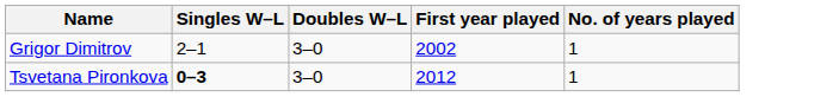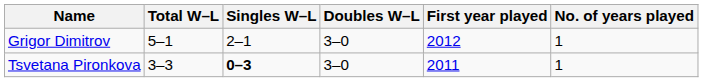 <table class="sortable wikitable">
 <tr>
 <th>Name</th>
+<th>Total W–L</th>
 <th>Singles W–L</th>
 <th>Doubles W–L</th>
 <th>First year played</th>
 <th>No. of years played</th>
 </tr>
 <tr>
 <td><a href='#'>Grigor Dimitrov</a></td>
+<td>5–1</td>
 <td>2–1</td>
 <td>3–0</td>
-<td><a href='#'>2002</a></td>
+<td><a href='#'>2012</a></td>
 <td>1</td>
 </tr>
 <tr>
 <td><a href='#'>Tsvetana Pironkova</a></td>
+<td>3–3</td>
 <td><strong>0–3</strong></td>
 <td>3–0</td>
-<td><a href='#'>2012</a></td>
+<td><a href='#'>2011</a></td>
 <td>1</td>
 </tr>
 </table>
